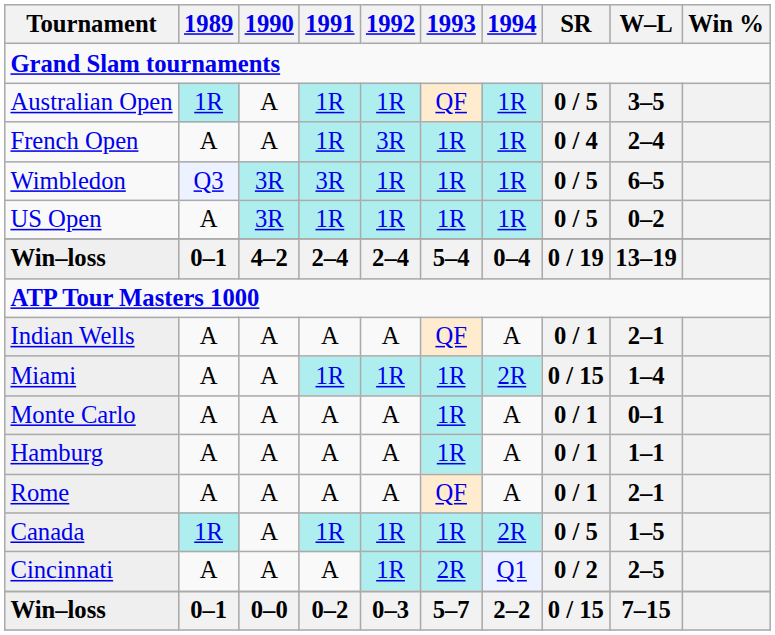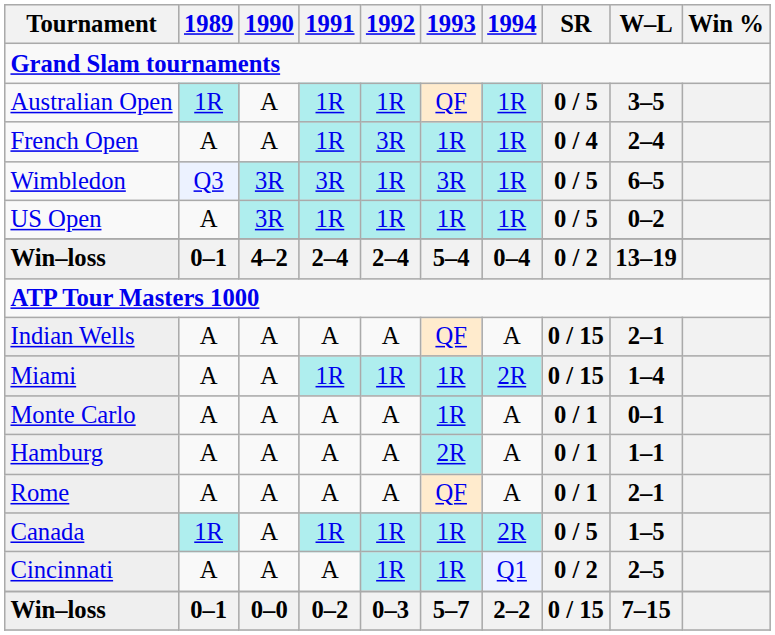 <table class=wikitable style=text-align:center>
 <tr>
 <th>Tournament</th>
 <th><a href='#'>1989</a></th>
 <th><a href='#'>1990</a></th>
 <th><a href='#'>1991</a></th>
 <th><a href='#'>1992</a></th>
 <th><a href='#'>1993</a></th>
 <th><a href='#'>1994</a></th>
 <th>SR</th>
 <th>W–L</th>
 <th>Win %</th>
 </tr>
 <tr>
 <td colspan=25 style=text-align:left><a href='#'><strong>Grand Slam tournaments</strong></a></td>
 </tr>
 <tr>
 <td align=left><a href='#'>Australian Open</a></td>
 <td style=background:#afeeee><a href='#'>1R</a></td>
 <td>A</td>
 <td style=background:#afeeee><a href='#'>1R</a></td>
 <td style=background:#afeeee><a href='#'>1R</a></td>
 <td style=background:#ffebcd><a href='#'>QF</a></td>
 <td style=background:#afeeee><a href='#'>1R</a></td>
 <th>0 / 5</th>
 <th>3–5</th>
 <th></th>
 </tr>
 <tr>
 <td align=left><a href='#'>French Open</a></td>
 <td>A</td>
 <td>A</td>
 <td style=background:#afeeee><a href='#'>1R</a></td>
 <td style=background:#afeeee><a href='#'>3R</a></td>
 <td style=background:#afeeee><a href='#'>1R</a></td>
 <td style=background:#afeeee><a href='#'>1R</a></td>
 <th>0 / 4</th>
 <th>2–4</th>
 <th></th>
 </tr>
 <tr>
 <td align=left><a href='#'>Wimbledon</a></td>
 <td style=background:#ecf2ff><a href='#'>Q3</a></td>
 <td style=background:#afeeee><a href='#'>3R</a></td>
 <td style=background:#afeeee><a href='#'>3R</a></td>
 <td style=background:#afeeee><a href='#'>1R</a></td>
-<td style=background:#afeeee><a href='#'>1R</a></td>
+<td style=background:#afeeee><a href='#'>3R</a></td>
 <td style=background:#afeeee><a href='#'>1R</a></td>
 <th>0 / 5</th>
 <th>6–5</th>
 <th></th>
 </tr>
 <tr>
 <td align=left><a href='#'>US Open</a></td>
 <td>A</td>
 <td style=background:#afeeee><a href='#'>3R</a></td>
 <td style=background:#afeeee><a href='#'>1R</a></td>
 <td style=background:#afeeee><a href='#'>1R</a></td>
 <td style=background:#afeeee><a href='#'>1R</a></td>
 <td style=background:#afeeee><a href='#'>1R</a></td>
 <th>0 / 5</th>
 <th>0–2</th>
 <th></th>
 </tr>
 <tr>
 </tr>
 <tr style=font-weight:bold;background:#efefef>
 <td style=text-align:left>Win–loss</td>
 <th>0–1</th>
 <th>4–2</th>
 <th>2–4</th>
 <th>2–4</th>
 <th>5–4</th>
 <th>0–4</th>
-<th>0 / 19</th>
+<th>0 / 2</th>
 <th>13–19</th>
 <th></th>
 </tr>
 <tr>
 <td colspan=25 style=text-align:left><strong><a href='#'>ATP Tour Masters 1000</a></strong></td>
 </tr>
 <tr>
 <td bgcolor=efefef align=left><a href='#'>Indian Wells</a></td>
 <td>A</td>
 <td>A</td>
 <td>A</td>
 <td>A</td>
 <td bgcolor=ffebcd><a href='#'>QF</a></td>
 <td>A</td>
-<th>0 / 1</th>
+<th>0 / 15</th>
 <th>2–1</th>
 <th></th>
 </tr>
 <tr>
 <td bgcolor=efefef align=left><a href='#'>Miami</a></td>
 <td>A</td>
 <td>A</td>
 <td bgcolor=afeeee><a href='#'>1R</a></td>
 <td bgcolor=afeeee><a href='#'>1R</a></td>
 <td bgcolor=afeeee><a href='#'>1R</a></td>
 <td bgcolor=afeeee><a href='#'>2R</a></td>
 <th>0 / 15</th>
 <th>1–4</th>
 <th></th>
 </tr>
 <tr>
 <td bgcolor=efefef align=left><a href='#'>Monte Carlo</a></td>
 <td>A</td>
 <td>A</td>
 <td>A</td>
 <td>A</td>
 <td bgcolor=afeeee><a href='#'>1R</a></td>
 <td>A</td>
 <th>0 / 1</th>
 <th>0–1</th>
 <th></th>
 </tr>
 <tr>
 <td bgcolor=efefef align=left><a href='#'>Hamburg</a></td>
 <td>A</td>
 <td>A</td>
 <td>A</td>
 <td>A</td>
-<td bgcolor=afeeee><a href='#'>1R</a></td>
+<td bgcolor=afeeee><a href='#'>2R</a></td>
 <td>A</td>
 <th>0 / 1</th>
 <th>1–1</th>
 <th></th>
 </tr>
 <tr>
 <td bgcolor=efefef align=left><a href='#'>Rome</a></td>
 <td>A</td>
 <td>A</td>
 <td>A</td>
 <td>A</td>
 <td bgcolor=ffebcd><a href='#'>QF</a></td>
 <td>A</td>
 <th>0 / 1</th>
 <th>2–1</th>
 <th></th>
 </tr>
 <tr>
 <td bgcolor=efefef align=left><a href='#'>Canada</a></td>
 <td bgcolor=afeeee><a href='#'>1R</a></td>
 <td>A</td>
 <td bgcolor=afeeee><a href='#'>1R</a></td>
 <td bgcolor=afeeee><a href='#'>1R</a></td>
 <td bgcolor=afeeee><a href='#'>1R</a></td>
 <td bgcolor=afeeee><a href='#'>2R</a></td>
 <th>0 / 5</th>
 <th>1–5</th>
 <th></th>
 </tr>
 <tr>
 <td bgcolor=efefef align=left><a href='#'>Cincinnati</a></td>
 <td>A</td>
 <td>A</td>
 <td>A</td>
 <td bgcolor=afeeee><a href='#'>1R</a></td>
-<td bgcolor=afeeee><a href='#'>2R</a></td>
+<td bgcolor=afeeee><a href='#'>1R</a></td>
 <td bgcolor=ecf2ff><a href='#'>Q1</a></td>
 <th>0 / 2</th>
 <th>2–5</th>
 <th></th>
 </tr>
 <tr>
 </tr>
 <tr style=font-weight:bold;background:#efefef>
 <td style=text-align:left>Win–loss</td>
 <th>0–1</th>
 <th>0–0</th>
 <th>0–2</th>
 <th>0–3</th>
 <th>5–7</th>
 <th>2–2</th>
 <th>0 / 15</th>
 <th>7–15</th>
 <th></th>
 </tr>
 </table>
